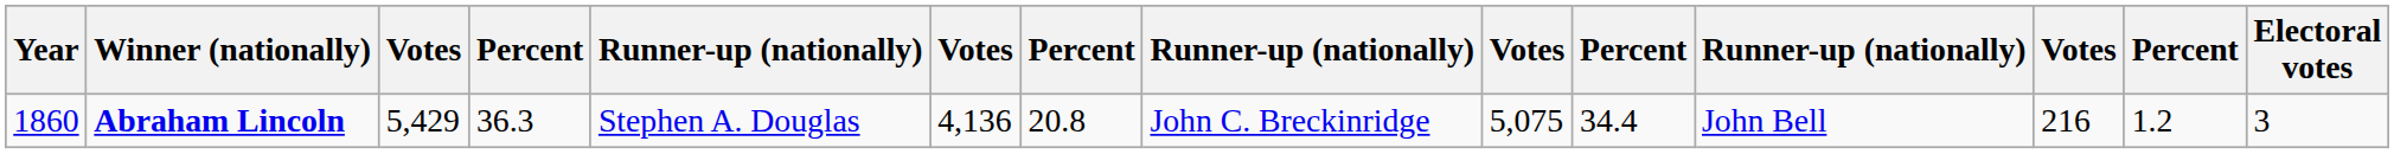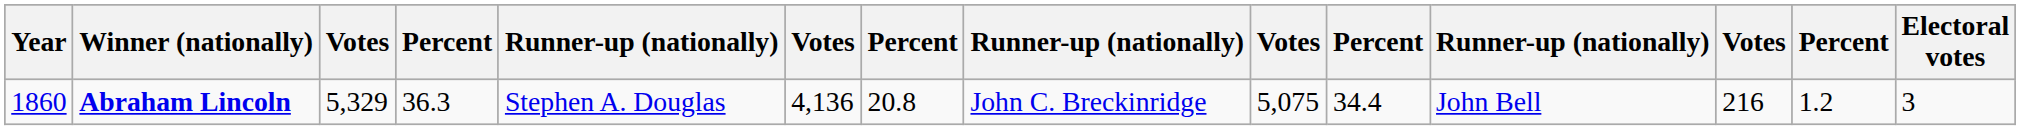 <table class="wikitable sortable">
 <tr>
 <th data-sort-type="number">Year</th>
 <th>Winner (nationally)</th>
 <th data-sort-type="number">Votes</th>
 <th data-sort-type="number">Percent</th>
 <th>Runner-up (nationally)</th>
 <th data-sort-type="number">Votes</th>
 <th data-sort-type="number">Percent</th>
 <th>Runner-up (nationally)</th>
 <th data-sort-type="number">Votes</th>
 <th data-sort-type="number">Percent</th>
 <th>Runner-up (nationally)</th>
 <th data-sort-type="number">Votes</th>
 <th data-sort-type="number">Percent</th>
 <th data-sort-type="number">Electoral<br>votes</th>
 </tr>
 <tr>
 <td style"text-align:left"><a href='#'>1860</a></td>
 <td><strong><a href='#'>Abraham Lincoln</a></strong></td>
-<td>5,429</td>
+<td>5,329</td>
 <td>36.3</td>
 <td><a href='#'>Stephen A. Douglas</a></td>
 <td>4,136</td>
 <td>20.8</td>
 <td><a href='#'>John C. Breckinridge</a></td>
 <td>5,075</td>
 <td>34.4</td>
 <td><a href='#'>John Bell</a></td>
 <td>216</td>
 <td>1.2</td>
 <td>3</td>
 </tr>
 </table>
